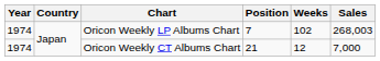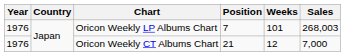 <table class="wikitable">
 <tr>
 <th>Year</th>
 <th>Country</th>
 <th>Chart</th>
 <th>Position</th>
 <th>Weeks</th>
 <th>Sales</th>
 </tr>
 <tr>
-<td rowspan=1>1974</td>
+<td rowspan=1>1976</td>
 <td rowspan=2>Japan</td>
 <td rowspan=1>Oricon Weekly <a href='#'>LP</a> Albums Chart</td>
 <td>7</td>
-<td>102</td>
+<td>101</td>
 <td rowspan=1>268,003</td>
 </tr>
 <tr>
-<td>1974</td>
+<td>1976</td>
 <td>Oricon Weekly <a href='#'>CT</a> Albums Chart</td>
 <td>21</td>
 <td>12</td>
 <td>7,000</td>
 </tr>
 </table>
